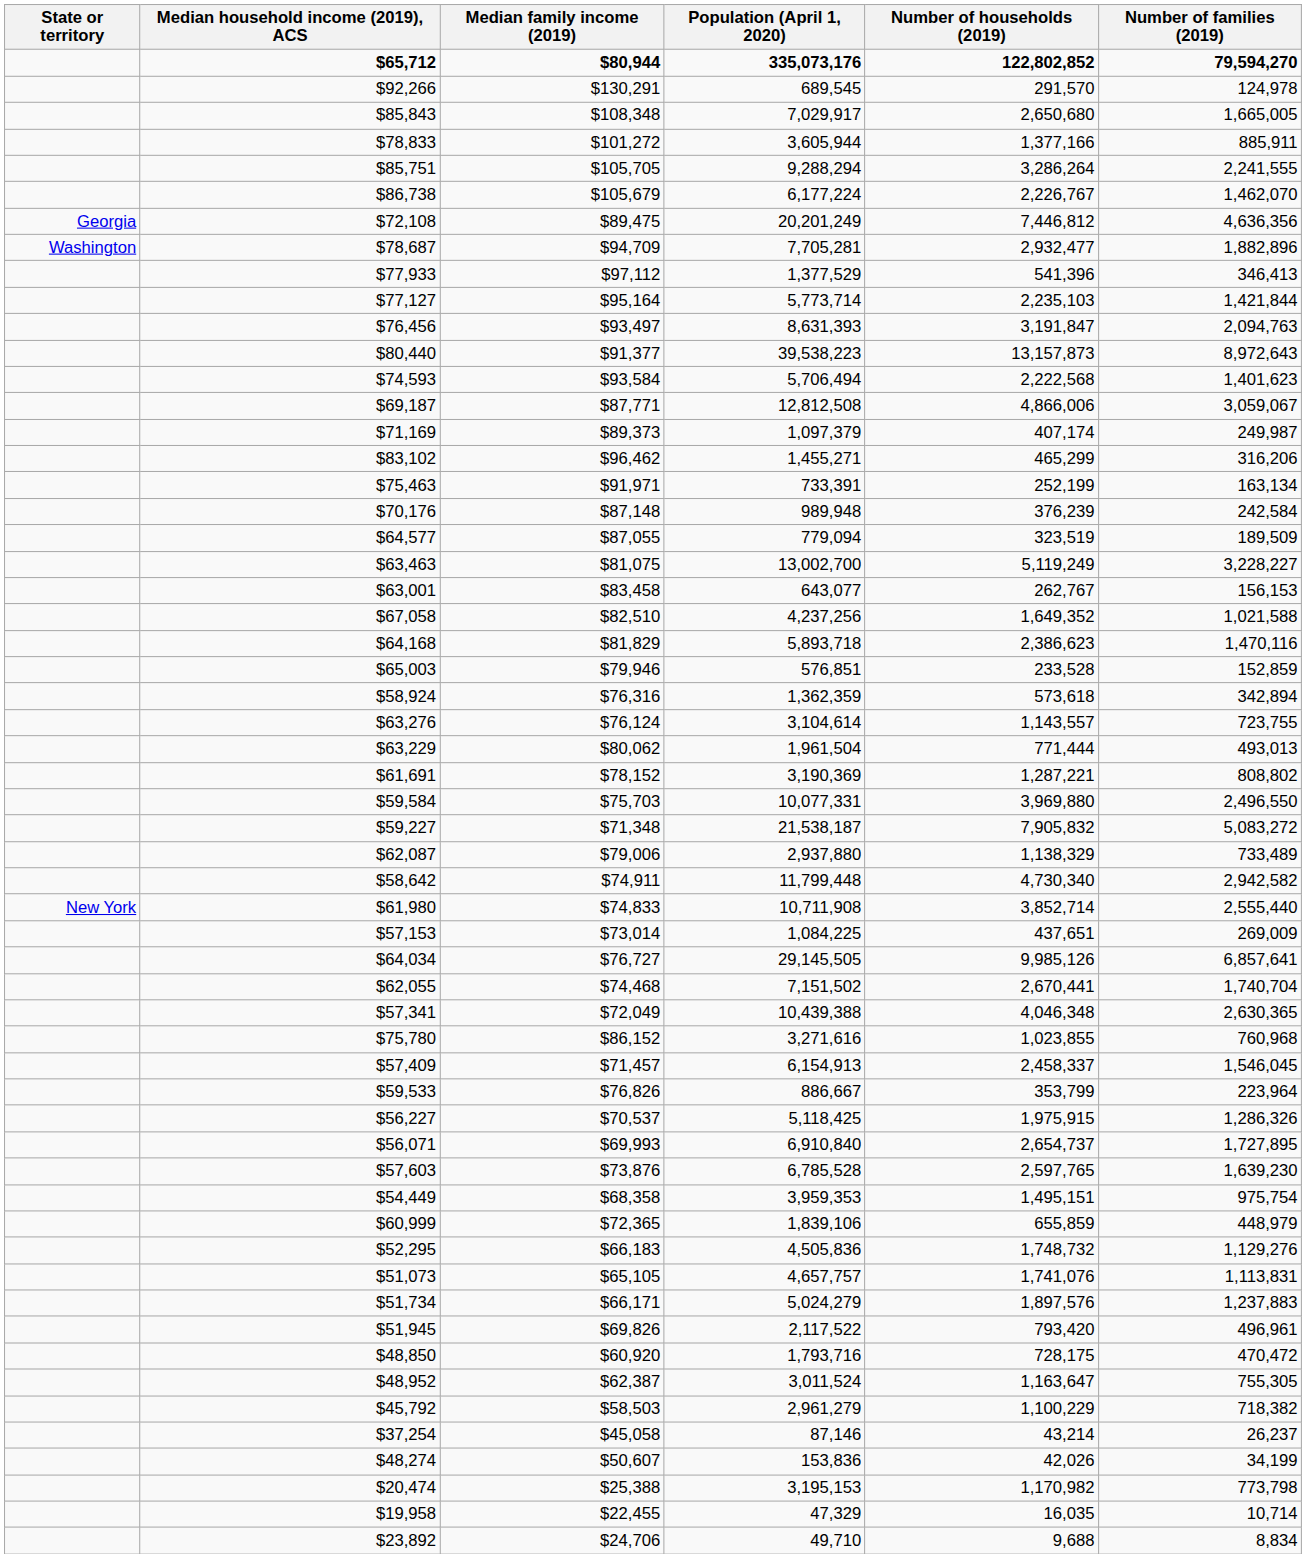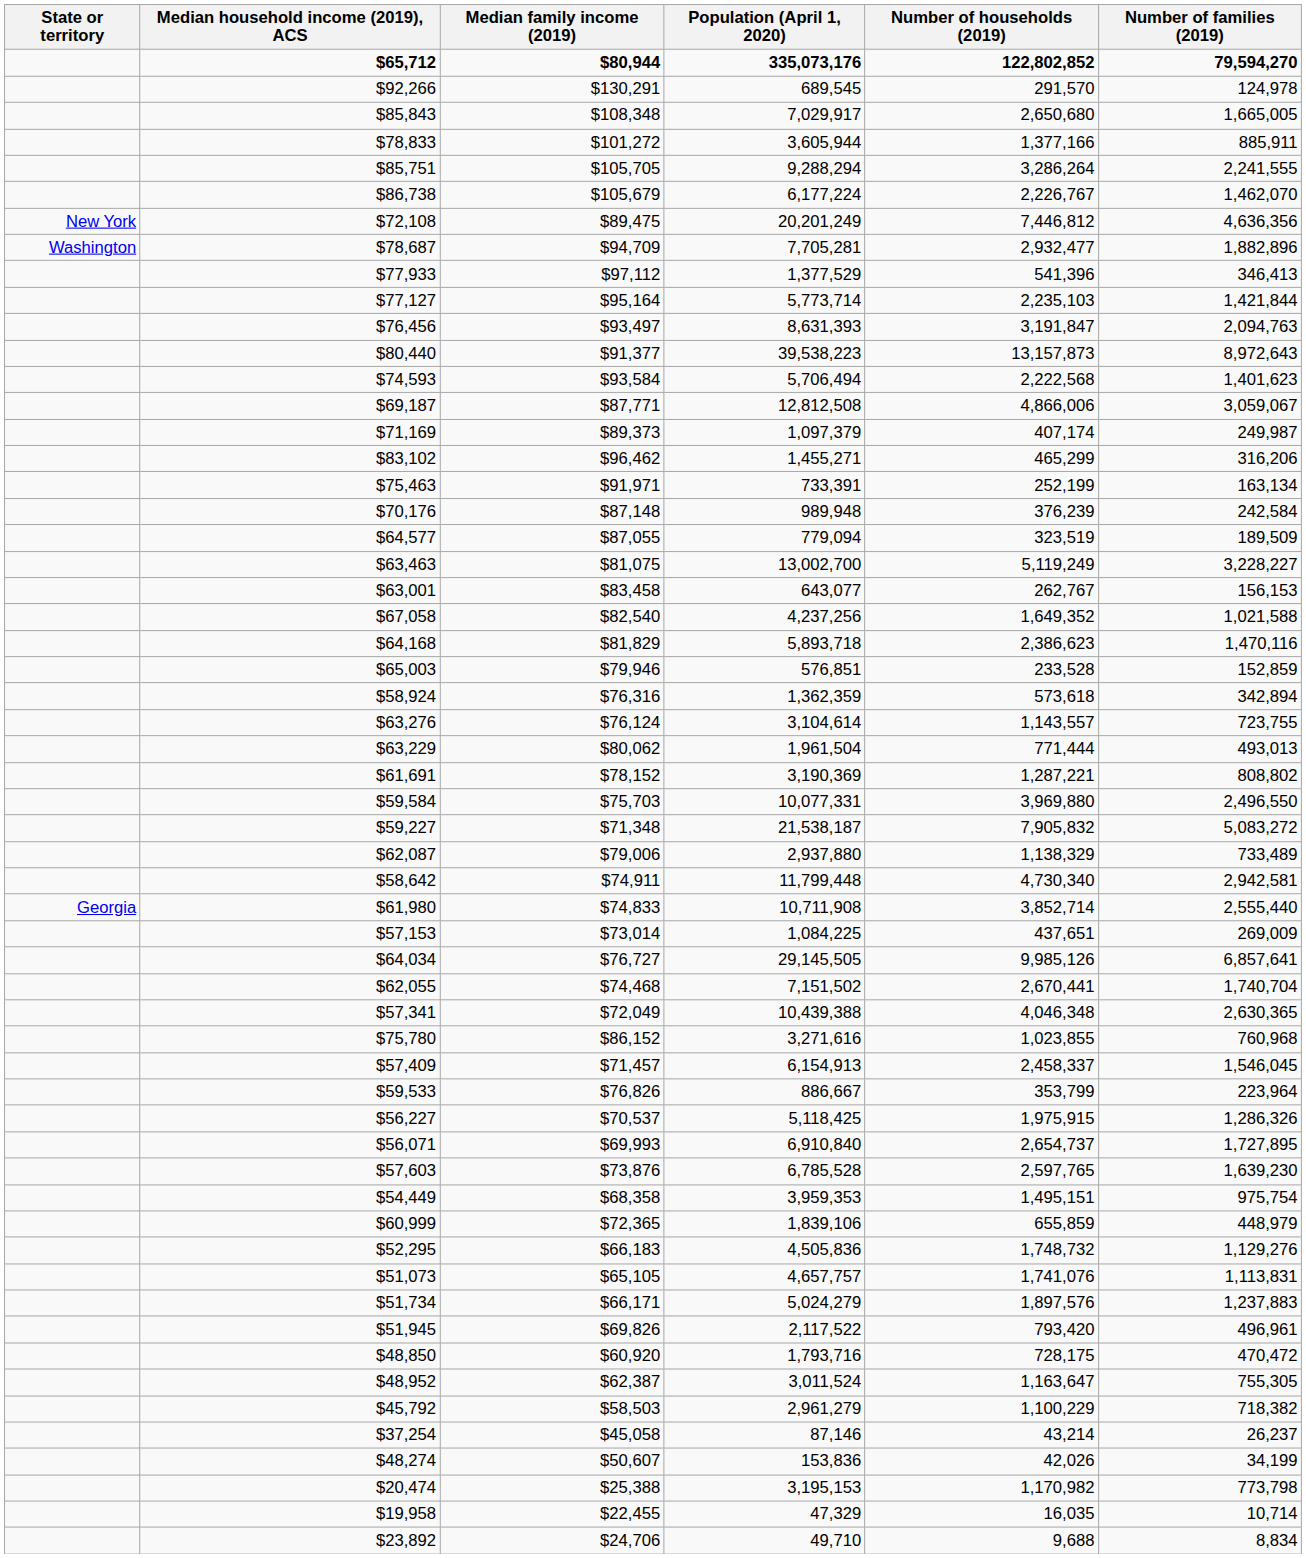 <table class="wikitable sortable mw-datatable col1left static-row-numbers sticky-table-col1 sticky-table-head" style=text-align:right;>
 <tr valign=bottom>
 <th>State or territory</th>
 <th>Median household income (2019), ACS</th>
 <th>Median family income (2019)</th>
 <th>Population (April 1, 2020)</th>
 <th>Number of households (2019)</th>
 <th>Number of families (2019)</th>
 </tr>
 <tr class=static-row-numbers-norank>
 <td><strong><em></em></strong></td>
 <td><strong>$65,712</strong></td>
 <td><strong>$80,944</strong></td>
 <td><strong>335,073,176</strong></td>
 <td><strong>122,802,852</strong></td>
 <td><strong>79,594,270</strong></td>
 </tr>
 <tr>
 <td></td>
 <td>$92,266</td>
 <td>$130,291</td>
 <td>689,545</td>
 <td>291,570</td>
 <td>124,978</td>
 </tr>
 <tr>
 <td></td>
 <td>$85,843</td>
 <td>$108,348</td>
 <td>7,029,917</td>
 <td>2,650,680</td>
 <td>1,665,005</td>
 </tr>
 <tr>
 <td></td>
 <td>$78,833</td>
 <td>$101,272</td>
 <td>3,605,944</td>
 <td>1,377,166</td>
 <td>885,911</td>
 </tr>
 <tr>
 <td></td>
 <td>$85,751</td>
 <td>$105,705</td>
 <td>9,288,294</td>
 <td>3,286,264</td>
 <td>2,241,555</td>
 </tr>
 <tr>
 <td></td>
 <td>$86,738</td>
 <td>$105,679</td>
 <td>6,177,224</td>
 <td>2,226,767</td>
 <td>1,462,070</td>
 </tr>
 <tr>
-<td> <a href='#'>Georgia</a></td>
+<td> <a href='#'>New York</a></td>
 <td>$72,108</td>
 <td>$89,475</td>
 <td>20,201,249</td>
 <td>7,446,812</td>
 <td>4,636,356</td>
 </tr>
 <tr>
 <td> <a href='#'>Washington</a></td>
 <td>$78,687</td>
 <td>$94,709</td>
 <td>7,705,281</td>
 <td>2,932,477</td>
 <td>1,882,896</td>
 </tr>
 <tr>
 <td></td>
 <td>$77,933</td>
 <td>$97,112</td>
 <td>1,377,529</td>
 <td>541,396</td>
 <td>346,413</td>
 </tr>
 <tr>
 <td></td>
 <td>$77,127</td>
 <td>$95,164</td>
 <td>5,773,714</td>
 <td>2,235,103</td>
 <td>1,421,844</td>
 </tr>
 <tr>
 <td></td>
 <td>$76,456</td>
 <td>$93,497</td>
 <td>8,631,393</td>
 <td>3,191,847</td>
 <td>2,094,763</td>
 </tr>
 <tr>
 <td></td>
 <td>$80,440</td>
 <td>$91,377</td>
 <td>39,538,223</td>
 <td>13,157,873</td>
 <td>8,972,643</td>
 </tr>
 <tr>
 <td></td>
 <td>$74,593</td>
 <td>$93,584</td>
 <td>5,706,494</td>
 <td>2,222,568</td>
 <td>1,401,623</td>
 </tr>
 <tr>
 <td></td>
 <td>$69,187</td>
 <td>$87,771</td>
 <td>12,812,508</td>
 <td>4,866,006</td>
 <td>3,059,067</td>
 </tr>
 <tr>
 <td></td>
 <td>$71,169</td>
 <td>$89,373</td>
 <td>1,097,379</td>
 <td>407,174</td>
 <td>249,987</td>
 </tr>
 <tr>
 <td></td>
 <td>$83,102</td>
 <td>$96,462</td>
 <td>1,455,271</td>
 <td>465,299</td>
 <td>316,206</td>
 </tr>
 <tr>
 <td></td>
 <td>$75,463</td>
 <td>$91,971</td>
 <td>733,391</td>
 <td>252,199</td>
 <td>163,134</td>
 </tr>
 <tr>
 <td></td>
 <td>$70,176</td>
 <td>$87,148</td>
 <td>989,948</td>
 <td>376,239</td>
 <td>242,584</td>
 </tr>
 <tr>
 <td></td>
 <td>$64,577</td>
 <td>$87,055</td>
 <td>779,094</td>
 <td>323,519</td>
 <td>189,509</td>
 </tr>
 <tr>
 <td></td>
 <td>$63,463</td>
 <td>$81,075</td>
 <td>13,002,700</td>
 <td>5,119,249</td>
 <td>3,228,227</td>
 </tr>
 <tr>
 <td></td>
 <td>$63,001</td>
 <td>$83,458</td>
 <td>643,077</td>
 <td>262,767</td>
 <td>156,153</td>
 </tr>
 <tr>
 <td></td>
 <td>$67,058</td>
-<td>$82,510</td>
+<td>$82,540</td>
 <td>4,237,256</td>
 <td>1,649,352</td>
 <td>1,021,588</td>
 </tr>
 <tr>
 <td></td>
 <td>$64,168</td>
 <td>$81,829</td>
 <td>5,893,718</td>
 <td>2,386,623</td>
 <td>1,470,116</td>
 </tr>
 <tr>
 <td></td>
 <td>$65,003</td>
 <td>$79,946</td>
 <td>576,851</td>
 <td>233,528</td>
 <td>152,859</td>
 </tr>
 <tr>
 <td></td>
 <td>$58,924</td>
 <td>$76,316</td>
 <td>1,362,359</td>
 <td>573,618</td>
 <td>342,894</td>
 </tr>
 <tr>
 <td></td>
 <td>$63,276</td>
 <td>$76,124</td>
 <td>3,104,614</td>
 <td>1,143,557</td>
 <td>723,755</td>
 </tr>
 <tr>
 <td></td>
 <td>$63,229</td>
 <td>$80,062</td>
 <td>1,961,504</td>
 <td>771,444</td>
 <td>493,013</td>
 </tr>
 <tr>
 <td></td>
 <td>$61,691</td>
 <td>$78,152</td>
 <td>3,190,369</td>
 <td>1,287,221</td>
 <td>808,802</td>
 </tr>
 <tr>
 <td></td>
 <td>$59,584</td>
 <td>$75,703</td>
 <td>10,077,331</td>
 <td>3,969,880</td>
 <td>2,496,550</td>
 </tr>
 <tr>
 <td></td>
 <td>$59,227</td>
 <td>$71,348</td>
 <td>21,538,187</td>
 <td>7,905,832</td>
 <td>5,083,272</td>
 </tr>
 <tr>
 <td></td>
 <td>$62,087</td>
 <td>$79,006</td>
 <td>2,937,880</td>
 <td>1,138,329</td>
 <td>733,489</td>
 </tr>
 <tr>
 <td></td>
 <td>$58,642</td>
 <td>$74,911</td>
 <td>11,799,448</td>
 <td>4,730,340</td>
-<td>2,942,582</td>
+<td>2,942,581</td>
 </tr>
 <tr>
-<td> <a href='#'>New York</a></td>
+<td> <a href='#'>Georgia</a></td>
 <td>$61,980</td>
 <td>$74,833</td>
 <td>10,711,908</td>
 <td>3,852,714</td>
 <td>2,555,440</td>
 </tr>
 <tr>
 <td></td>
 <td>$57,153</td>
 <td>$73,014</td>
 <td>1,084,225</td>
 <td>437,651</td>
 <td>269,009</td>
 </tr>
 <tr>
 <td></td>
 <td>$64,034</td>
 <td>$76,727</td>
 <td>29,145,505</td>
 <td>9,985,126</td>
 <td>6,857,641</td>
 </tr>
 <tr>
 <td></td>
 <td>$62,055</td>
 <td>$74,468</td>
 <td>7,151,502</td>
 <td>2,670,441</td>
 <td>1,740,704</td>
 </tr>
 <tr>
 <td></td>
 <td>$57,341</td>
 <td>$72,049</td>
 <td>10,439,388</td>
 <td>4,046,348</td>
 <td>2,630,365</td>
 </tr>
 <tr>
 <td></td>
 <td>$75,780</td>
 <td>$86,152</td>
 <td>3,271,616</td>
 <td>1,023,855</td>
 <td>760,968</td>
 </tr>
 <tr>
 <td></td>
 <td>$57,409</td>
 <td>$71,457</td>
 <td>6,154,913</td>
 <td>2,458,337</td>
 <td>1,546,045</td>
 </tr>
 <tr>
 <td></td>
 <td>$59,533</td>
 <td>$76,826</td>
 <td>886,667</td>
 <td>353,799</td>
 <td>223,964</td>
 </tr>
 <tr>
 <td></td>
 <td>$56,227</td>
 <td>$70,537</td>
 <td>5,118,425</td>
 <td>1,975,915</td>
 <td>1,286,326</td>
 </tr>
 <tr>
 <td></td>
 <td>$56,071</td>
 <td>$69,993</td>
 <td>6,910,840</td>
 <td>2,654,737</td>
 <td>1,727,895</td>
 </tr>
 <tr>
 <td></td>
 <td>$57,603</td>
 <td>$73,876</td>
 <td>6,785,528</td>
 <td>2,597,765</td>
 <td>1,639,230</td>
 </tr>
 <tr>
 <td></td>
 <td>$54,449</td>
 <td>$68,358</td>
 <td>3,959,353</td>
 <td>1,495,151</td>
 <td>975,754</td>
 </tr>
 <tr>
 <td></td>
 <td>$60,999</td>
 <td>$72,365</td>
 <td>1,839,106</td>
 <td>655,859</td>
 <td>448,979</td>
 </tr>
 <tr>
 <td></td>
 <td>$52,295</td>
 <td>$66,183</td>
 <td>4,505,836</td>
 <td>1,748,732</td>
 <td>1,129,276</td>
 </tr>
 <tr>
 <td></td>
 <td>$51,073</td>
 <td>$65,105</td>
 <td>4,657,757</td>
 <td>1,741,076</td>
 <td>1,113,831</td>
 </tr>
 <tr>
 <td></td>
 <td>$51,734</td>
 <td>$66,171</td>
 <td>5,024,279</td>
 <td>1,897,576</td>
 <td>1,237,883</td>
 </tr>
 <tr>
 <td></td>
 <td>$51,945</td>
 <td>$69,826</td>
 <td>2,117,522</td>
 <td>793,420</td>
 <td>496,961</td>
 </tr>
 <tr>
 <td></td>
 <td>$48,850</td>
 <td>$60,920</td>
 <td>1,793,716</td>
 <td>728,175</td>
 <td>470,472</td>
 </tr>
 <tr>
 <td></td>
 <td>$48,952</td>
 <td>$62,387</td>
 <td>3,011,524</td>
 <td>1,163,647</td>
 <td>755,305</td>
 </tr>
 <tr>
 <td></td>
 <td>$45,792</td>
 <td>$58,503</td>
 <td>2,961,279</td>
 <td>1,100,229</td>
 <td>718,382</td>
 </tr>
 <tr>
 <td> </td>
 <td>$37,254</td>
 <td>$45,058</td>
 <td>87,146</td>
 <td>43,214</td>
 <td>26,237</td>
 </tr>
 <tr>
 <td> </td>
 <td>$48,274</td>
 <td>$50,607</td>
 <td>153,836</td>
 <td>42,026</td>
 <td>34,199</td>
 </tr>
 <tr>
 <td></td>
 <td>$20,474</td>
 <td>$25,388</td>
 <td>3,195,153</td>
 <td>1,170,982</td>
 <td>773,798</td>
 </tr>
 <tr>
 <td> </td>
 <td>$19,958</td>
 <td>$22,455</td>
 <td>47,329</td>
 <td>16,035</td>
 <td>10,714</td>
 </tr>
 <tr>
 <td> </td>
 <td>$23,892</td>
 <td>$24,706</td>
 <td>49,710</td>
 <td>9,688</td>
 <td>8,834</td>
 </tr>
 </table>
